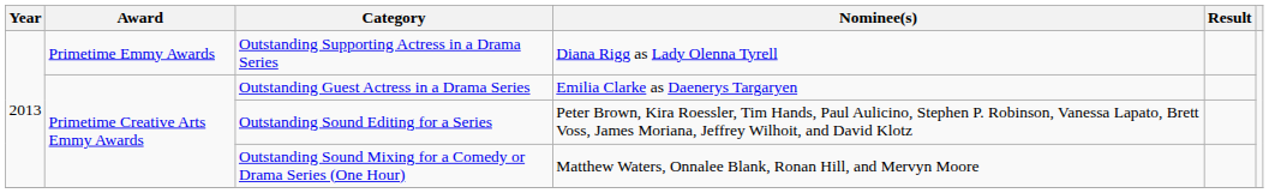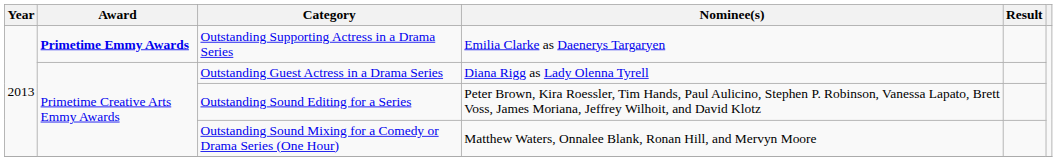 <table class="wikitable sortable plainrowheaders">
 <tr>
 <th>Year</th>
 <th>Award</th>
 <th>Category</th>
 <th>Nominee(s)</th>
 <th>Result</th>
 <th class="unsortable"></th>
 </tr>
 <tr>
 <td rowspan="4">2013</td>
-<td scope="row"><a href='#'>Primetime Emmy Awards</a></td>
+<td scope="row"><strong><a href='#'>Primetime Emmy Awards</a></strong></td>
 <td scope="row"><a href='#'>Outstanding Supporting Actress in a Drama Series</a></td>
-<td scope="row"><a href='#'>Diana Rigg</a> as <a href='#'>Lady Olenna Tyrell</a></td>
+<td scope="row"><a href='#'>Emilia Clarke</a> as <a href='#'>Daenerys Targaryen</a></td>
 <td></td>
 <td rowspan="4"></td>
 </tr>
 <tr>
 <td scope="row" rowspan="3"><a href='#'>Primetime Creative Arts Emmy Awards</a></td>
 <td scope="row"><a href='#'>Outstanding Guest Actress in a Drama Series</a></td>
-<td scope="row"><a href='#'>Emilia Clarke</a> as <a href='#'>Daenerys Targaryen</a></td>
+<td scope="row"><a href='#'>Diana Rigg</a> as <a href='#'>Lady Olenna Tyrell</a></td>
 <td></td>
 </tr>
 <tr>
 <td scope="row"><a href='#'>Outstanding Sound Editing for a Series</a></td>
 <td scope="row">Peter Brown, Kira Roessler, Tim Hands, Paul Aulicino, Stephen P. Robinson, Vanessa Lapato, Brett Voss, James Moriana, Jeffrey Wilhoit, and David Klotz</td>
 <td></td>
 </tr>
 <tr>
 <td scope="row"><a href='#'>Outstanding Sound Mixing for a Comedy or Drama Series (One Hour)</a></td>
 <td scope="row">Matthew Waters, Onnalee Blank, Ronan Hill, and Mervyn Moore</td>
 <td></td>
 </tr>
 <tr>
 </tr>
 </table>
